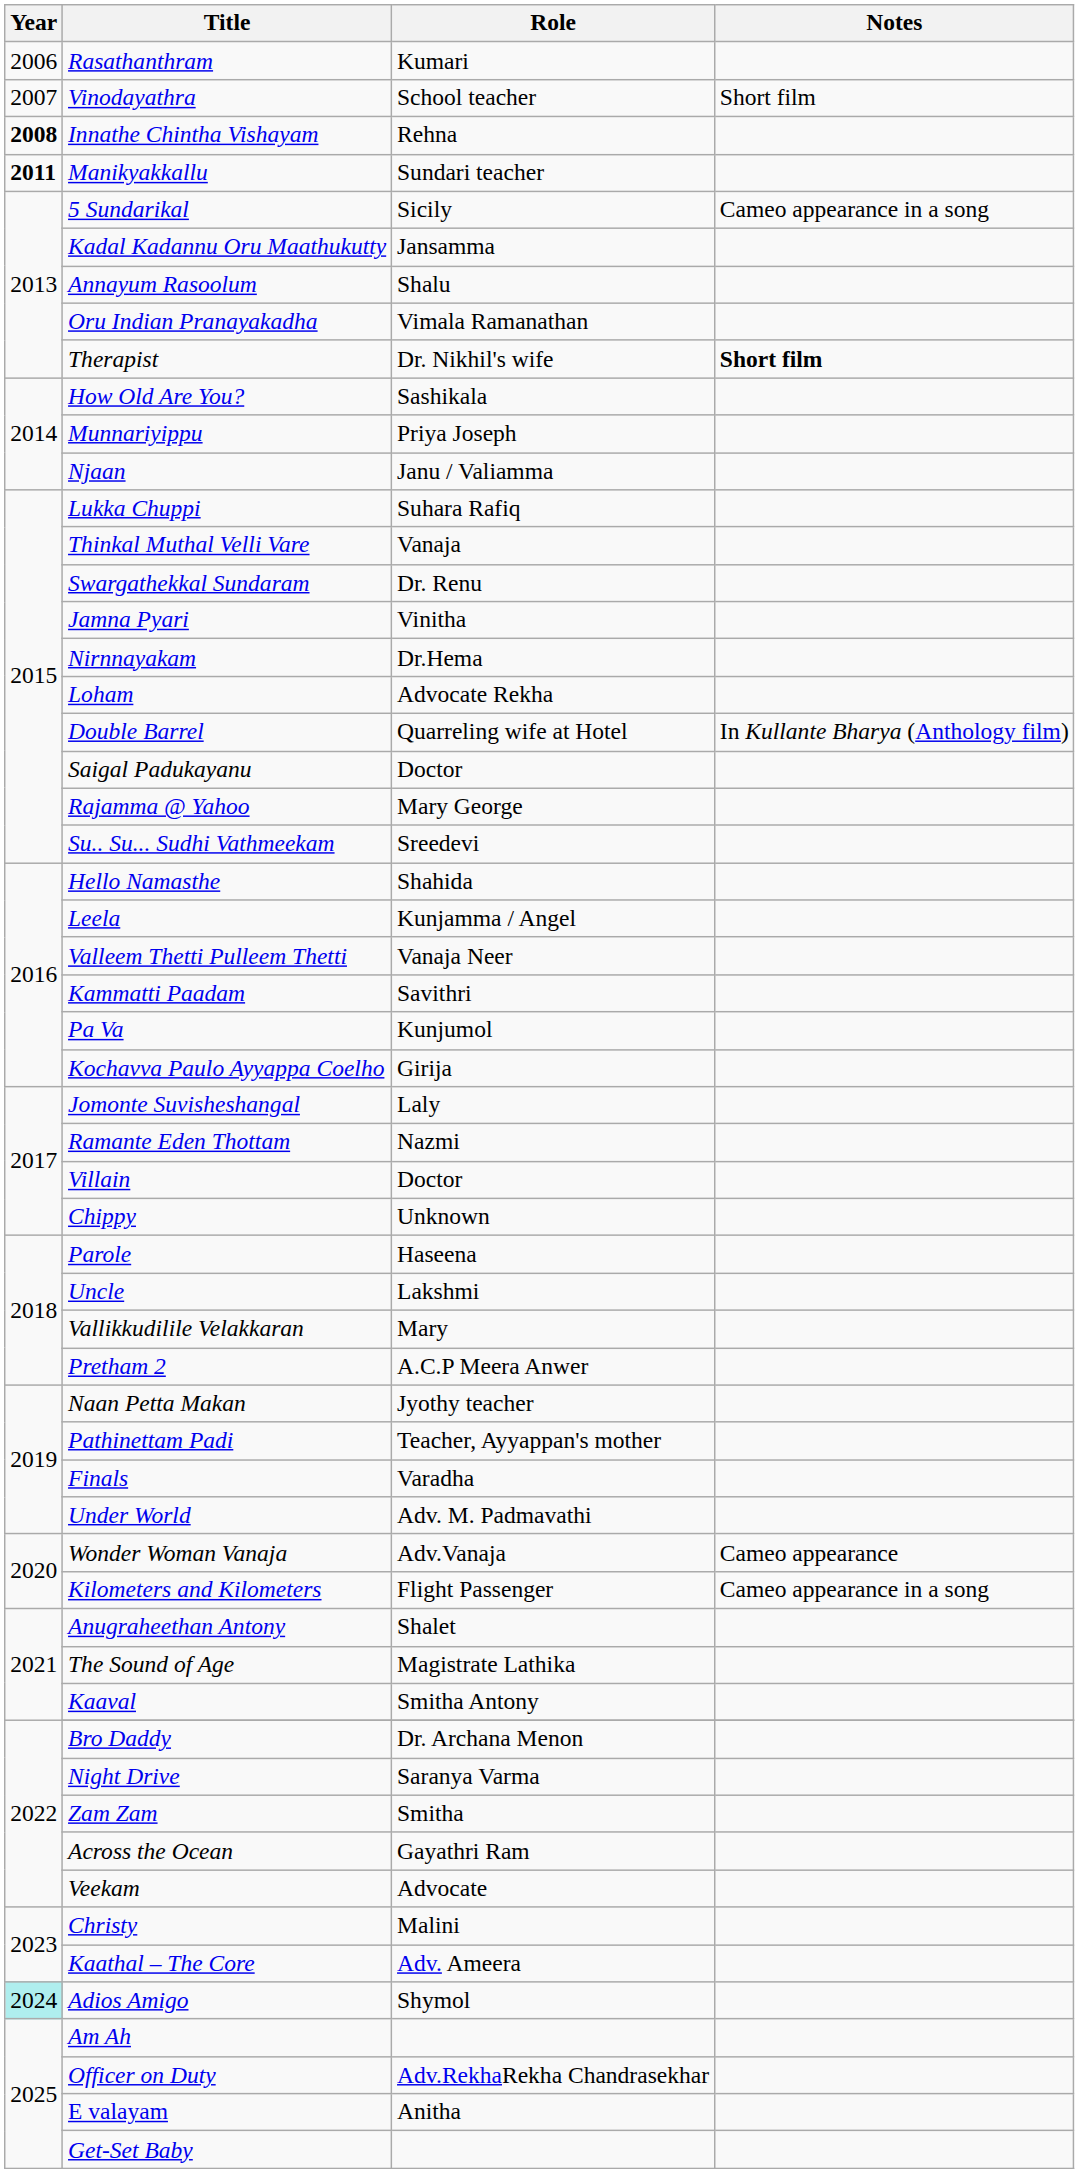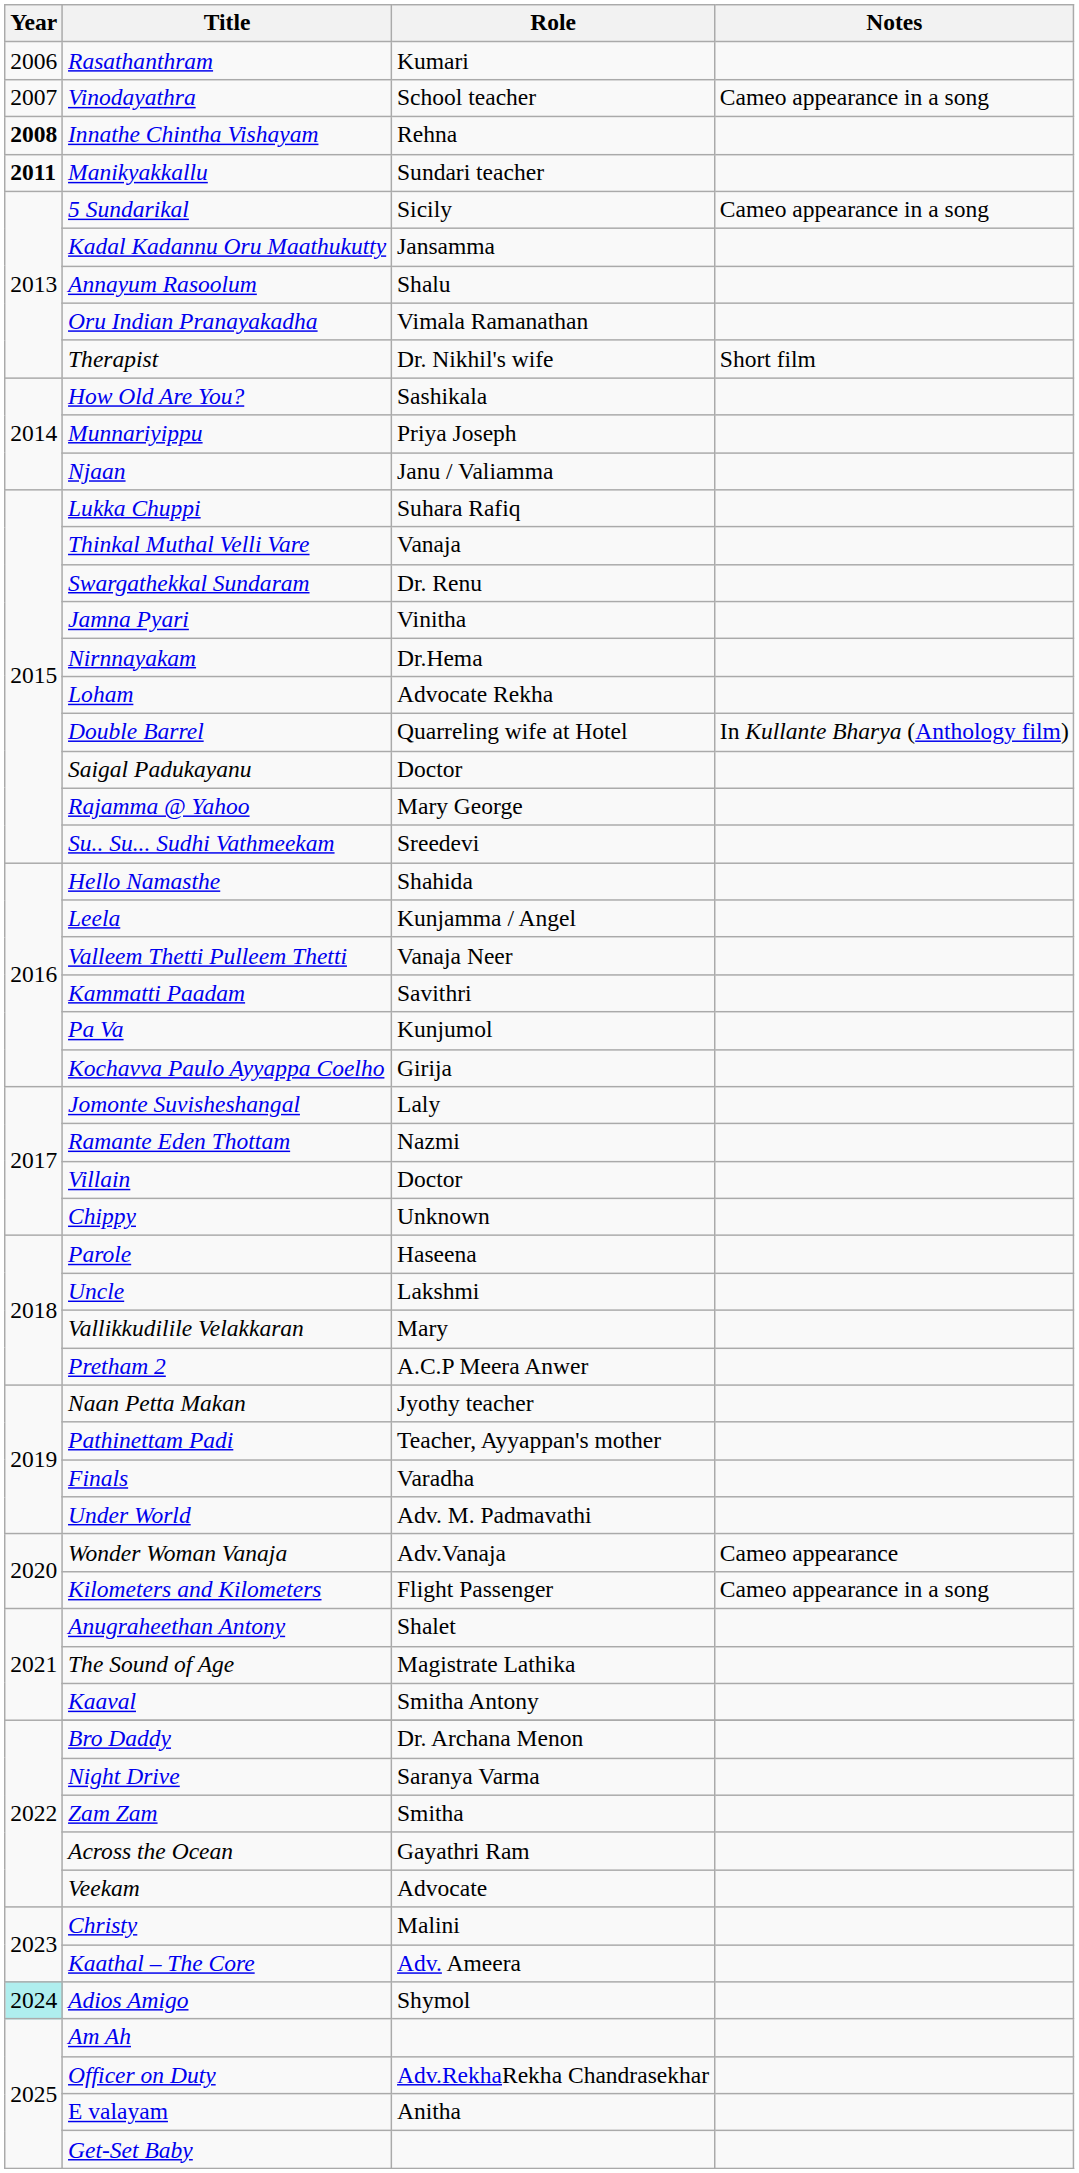 <table class="wikitable sortable">
 <tr>
 <th>Year</th>
 <th>Title</th>
 <th>Role</th>
 <th class="unsortable">Notes</th>
 </tr>
 <tr>
 <td>2006</td>
 <td><em><a href='#'>Rasathanthram</a></em></td>
 <td>Kumari</td>
 <td></td>
 </tr>
 <tr>
 <td>2007</td>
 <td><em><a href='#'>Vinodayathra</a></em></td>
 <td>School teacher</td>
-<td>Short film</td>
+<td>Cameo appearance in a song</td>
 </tr>
 <tr>
 <td><strong>2008</strong></td>
 <td><em><a href='#'>Innathe Chintha Vishayam</a></em></td>
 <td>Rehna</td>
 <td></td>
 </tr>
 <tr>
 <td><strong>2011</strong></td>
 <td><em><a href='#'>Manikyakkallu</a></em></td>
 <td>Sundari teacher</td>
 <td></td>
 </tr>
 <tr>
 <td rowspan=5>2013</td>
 <td><em><a href='#'>5 Sundarikal</a></em></td>
 <td>Sicily</td>
 <td>Cameo appearance in a song</td>
 </tr>
 <tr>
 <td><em><a href='#'>Kadal Kadannu Oru Maathukutty</a></em></td>
 <td>Jansamma</td>
 <td></td>
 </tr>
 <tr>
 <td><em><a href='#'>Annayum Rasoolum</a></em></td>
 <td>Shalu</td>
 <td></td>
 </tr>
 <tr>
 <td><em><a href='#'>Oru Indian Pranayakadha</a></em></td>
 <td>Vimala Ramanathan</td>
 <td></td>
 </tr>
 <tr>
 <td><em>Therapist</em></td>
 <td>Dr. Nikhil's wife</td>
-<td><strong>Short film</strong></td>
+<td>Short film</td>
 </tr>
 <tr>
 <td rowspan=3>2014</td>
 <td><em><a href='#'>How Old Are You?</a></em></td>
 <td>Sashikala</td>
 <td></td>
 </tr>
 <tr>
 <td><em><a href='#'>Munnariyippu</a></em></td>
 <td>Priya Joseph</td>
 <td></td>
 </tr>
 <tr>
 <td><em><a href='#'>Njaan</a></em></td>
 <td>Janu / Valiamma</td>
 <td></td>
 </tr>
 <tr>
 <td rowspan=10>2015</td>
 <td><em><a href='#'>Lukka Chuppi</a></em></td>
 <td>Suhara Rafiq</td>
 <td></td>
 </tr>
 <tr>
 <td><em><a href='#'>Thinkal Muthal Velli Vare</a></em></td>
 <td>Vanaja</td>
 <td></td>
 </tr>
 <tr>
 <td><em><a href='#'>Swargathekkal Sundaram</a></em></td>
 <td>Dr. Renu</td>
 <td></td>
 </tr>
 <tr>
 <td><em><a href='#'>Jamna Pyari</a></em></td>
 <td>Vinitha</td>
 <td></td>
 </tr>
 <tr>
 <td><em><a href='#'>Nirnnayakam</a></em></td>
 <td>Dr.Hema</td>
 <td></td>
 </tr>
 <tr>
 <td><em><a href='#'>Loham</a></em></td>
 <td>Advocate Rekha</td>
 <td></td>
 </tr>
 <tr>
 <td><em><a href='#'>Double Barrel</a></em></td>
 <td>Quarreling wife at Hotel</td>
 <td>In <em>Kullante Bharya</em> (<a href='#'>Anthology film</a>)</td>
 </tr>
 <tr>
 <td><em>Saigal Padukayanu</em></td>
 <td>Doctor</td>
 <td></td>
 </tr>
 <tr>
 <td><em><a href='#'>Rajamma @ Yahoo</a></em></td>
 <td>Mary George</td>
 <td></td>
 </tr>
 <tr>
 <td><em><a href='#'>Su.. Su... Sudhi Vathmeekam</a></em></td>
 <td>Sreedevi</td>
 <td></td>
 </tr>
 <tr>
 <td rowspan=6>2016</td>
 <td><em><a href='#'>Hello Namasthe</a></em></td>
 <td>Shahida</td>
 <td></td>
 </tr>
 <tr>
 <td><a href='#'><em>Leela</em></a></td>
 <td>Kunjamma / Angel</td>
 <td></td>
 </tr>
 <tr>
 <td><em><a href='#'>Valleem Thetti Pulleem Thetti</a></em></td>
 <td>Vanaja Neer</td>
 <td></td>
 </tr>
 <tr>
 <td><em><a href='#'>Kammatti Paadam</a></em></td>
 <td>Savithri</td>
 <td></td>
 </tr>
 <tr>
 <td><em><a href='#'>Pa Va</a></em></td>
 <td>Kunjumol</td>
 <td></td>
 </tr>
 <tr>
 <td><em><a href='#'>Kochavva Paulo Ayyappa Coelho</a></em></td>
 <td>Girija</td>
 <td></td>
 </tr>
 <tr>
 <td rowspan=4>2017</td>
 <td><em><a href='#'>Jomonte Suvisheshangal</a></em></td>
 <td>Laly</td>
 <td></td>
 </tr>
 <tr>
 <td><em><a href='#'>Ramante Eden Thottam</a></em></td>
 <td>Nazmi</td>
 <td></td>
 </tr>
 <tr>
 <td><a href='#'><em>Villain</em></a></td>
 <td>Doctor</td>
 <td></td>
 </tr>
 <tr>
 <td><em><a href='#'>Chippy</a></em></td>
 <td>Unknown</td>
 <td></td>
 </tr>
 <tr>
 <td rowspan=4>2018</td>
 <td><em><a href='#'>Parole</a></em></td>
 <td>Haseena</td>
 <td></td>
 </tr>
 <tr>
 <td><em><a href='#'>Uncle</a></em></td>
 <td>Lakshmi</td>
 <td></td>
 </tr>
 <tr>
 <td><em>Vallikkudilile Velakkaran</em></td>
 <td>Mary</td>
 <td></td>
 </tr>
 <tr>
 <td><em><a href='#'>Pretham 2</a></em></td>
 <td>A.C.P Meera Anwer</td>
 <td></td>
 </tr>
 <tr>
 <td rowspan="4">2019</td>
 <td><em>Naan Petta Makan</em></td>
 <td>Jyothy teacher</td>
 <td></td>
 </tr>
 <tr>
 <td><em><a href='#'>Pathinettam Padi</a></em></td>
 <td>Teacher, Ayyappan's mother</td>
 <td></td>
 </tr>
 <tr>
 <td><em><a href='#'>Finals</a></em></td>
 <td>Varadha</td>
 <td></td>
 </tr>
 <tr>
 <td><em><a href='#'>Under World</a></em></td>
 <td>Adv. M. Padmavathi</td>
 <td></td>
 </tr>
 <tr>
 <td rowspan="2">2020</td>
 <td><em>Wonder Woman Vanaja</em></td>
 <td>Adv.Vanaja</td>
 <td>Cameo appearance</td>
 </tr>
 <tr>
 <td><em><a href='#'>Kilometers and Kilometers</a></em></td>
 <td>Flight Passenger</td>
 <td>Cameo appearance in a song</td>
 </tr>
 <tr>
 <td rowspan="3">2021</td>
 <td><em><a href='#'>Anugraheethan Antony</a></em></td>
 <td>Shalet</td>
 <td></td>
 </tr>
 <tr>
 <td><em>The Sound of Age</em></td>
 <td>Magistrate Lathika</td>
 <td></td>
 </tr>
 <tr>
 <td><em><a href='#'>Kaaval</a></em></td>
 <td>Smitha Antony</td>
 <td></td>
 </tr>
 <tr>
 <td rowspan="6">2022</td>
 </tr>
 <tr>
 <td><em><a href='#'>Bro Daddy</a></em></td>
 <td>Dr. Archana Menon</td>
 <td></td>
 </tr>
 <tr>
 <td><em><a href='#'>Night Drive</a></em></td>
 <td>Saranya Varma</td>
 <td></td>
 </tr>
 <tr>
 <td><em><a href='#'>Zam Zam</a></em></td>
 <td>Smitha</td>
 <td></td>
 </tr>
 <tr>
 <td><em>Across the Ocean</em></td>
 <td>Gayathri Ram</td>
 <td></td>
 </tr>
 <tr>
 <td><em>Veekam</em></td>
 <td>Advocate</td>
 <td></td>
 </tr>
 <tr>
 <td rowspan=2>2023</td>
 <td><em><a href='#'>Christy</a></em></td>
 <td>Malini</td>
 <td></td>
 </tr>
 <tr>
 <td><em><a href='#'>Kaathal – The Core</a></em></td>
 <td><a href='#'>Adv.</a> Ameera</td>
 <td></td>
 </tr>
 <tr>
 <td style="background: paleturquoise;">2024</td>
 <td><em><a href='#'>Adios Amigo</a></em></td>
 <td>Shymol</td>
 <td></td>
 </tr>
 <tr>
 <td rowspan="4">2025</td>
 <td><em><a href='#'>Am Ah</a></em></td>
 <td></td>
 <td></td>
 </tr>
 <tr>
 <td><em><a href='#'>Officer on Duty</a></em></td>
 <td><a href='#'>Adv.Rekha</a>Rekha Chandrasekhar</td>
 <td></td>
 </tr>
 <tr>
 <td><a href='#'>E valayam</a></td>
 <td>Anitha</td>
 <td></td>
 </tr>
 <tr>
 <td><em><a href='#'>Get-Set Baby</a></em></td>
 <td></td>
 <td></td>
 </tr>
 <tr>
 </tr>
 </table>
